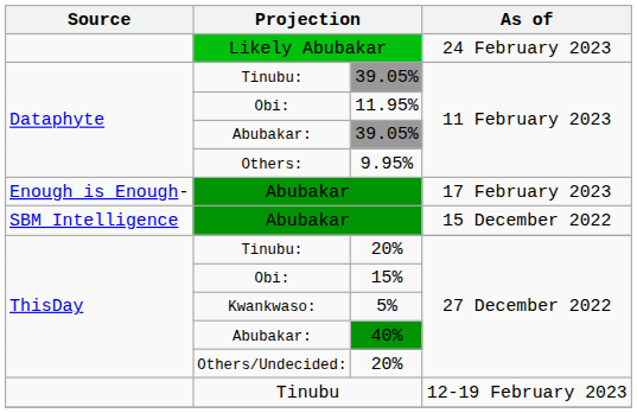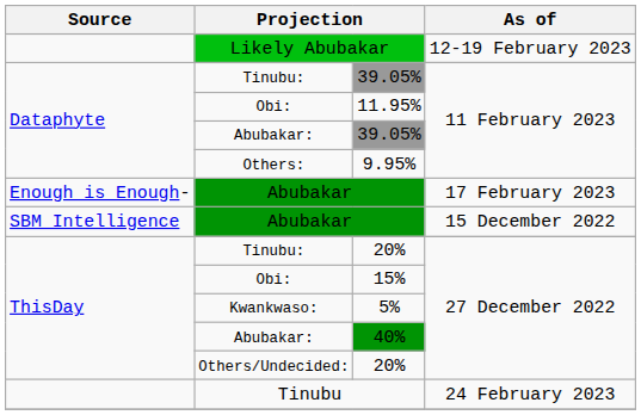 <table class="wikitable" style="text-align:center">
 <tr>
 <th>Source</th>
 <th colspan=2>Projection</th>
 <th>As of</th>
 </tr>
 <tr>
 <td align="left"></td>
 <td colspan=2 bgcolor=#00c00e>Likely Abubakar</td>
-<td>24 February 2023</td>
+<td>12-19 February 2023</td>
 </tr>
 <tr>
 <td rowspan=5 align="left"><a href='#'>Dataphyte</a></td>
 </tr>
 <tr>
 <td><small>Tinubu:</small></td>
 <td bgcolor=#999999>39.05%</td>
 <td rowspan=4>11 February 2023</td>
 </tr>
 <tr>
 <td><small>Obi:</small></td>
 <td>11.95%</td>
 </tr>
 <tr>
 <td><small>Abubakar:</small></td>
 <td bgcolor=#999999>39.05%</td>
 </tr>
 <tr>
 <td><small>Others:</small></td>
 <td>9.95%</td>
 </tr>
 <tr>
 <td align="left"><a href='#'>Enough is Enough</a>-<br></td>
 <td colspan=2 bgcolor=#009404>Abubakar</td>
 <td>17 February 2023</td>
 </tr>
 <tr>
 <td align="left"><a href='#'>SBM Intelligence</a></td>
 <td colspan=2 bgcolor=#009404>Abubakar</td>
 <td>15 December 2022</td>
 </tr>
 <tr>
 <td rowspan=6 align="left"><a href='#'>ThisDay</a></td>
 </tr>
 <tr>
 <td><small>Tinubu:</small></td>
 <td>20%</td>
 <td rowspan=5>27 December 2022</td>
 </tr>
 <tr>
 <td><small>Obi:</small></td>
 <td>15%</td>
 </tr>
 <tr>
 <td><small>Kwankwaso:</small></td>
 <td>5%</td>
 </tr>
 <tr>
 <td><small>Abubakar:</small></td>
 <td bgcolor=#009404>40%</td>
 </tr>
 <tr>
 <td><small>Others/Undecided:</small></td>
 <td>20%</td>
 </tr>
 <tr>
 <td align="left"></td>
 <td colspan=2 >Tinubu</td>
-<td>12-19 February 2023</td>
+<td>24 February 2023</td>
 </tr>
 <tr>
 </tr>
 </table>
